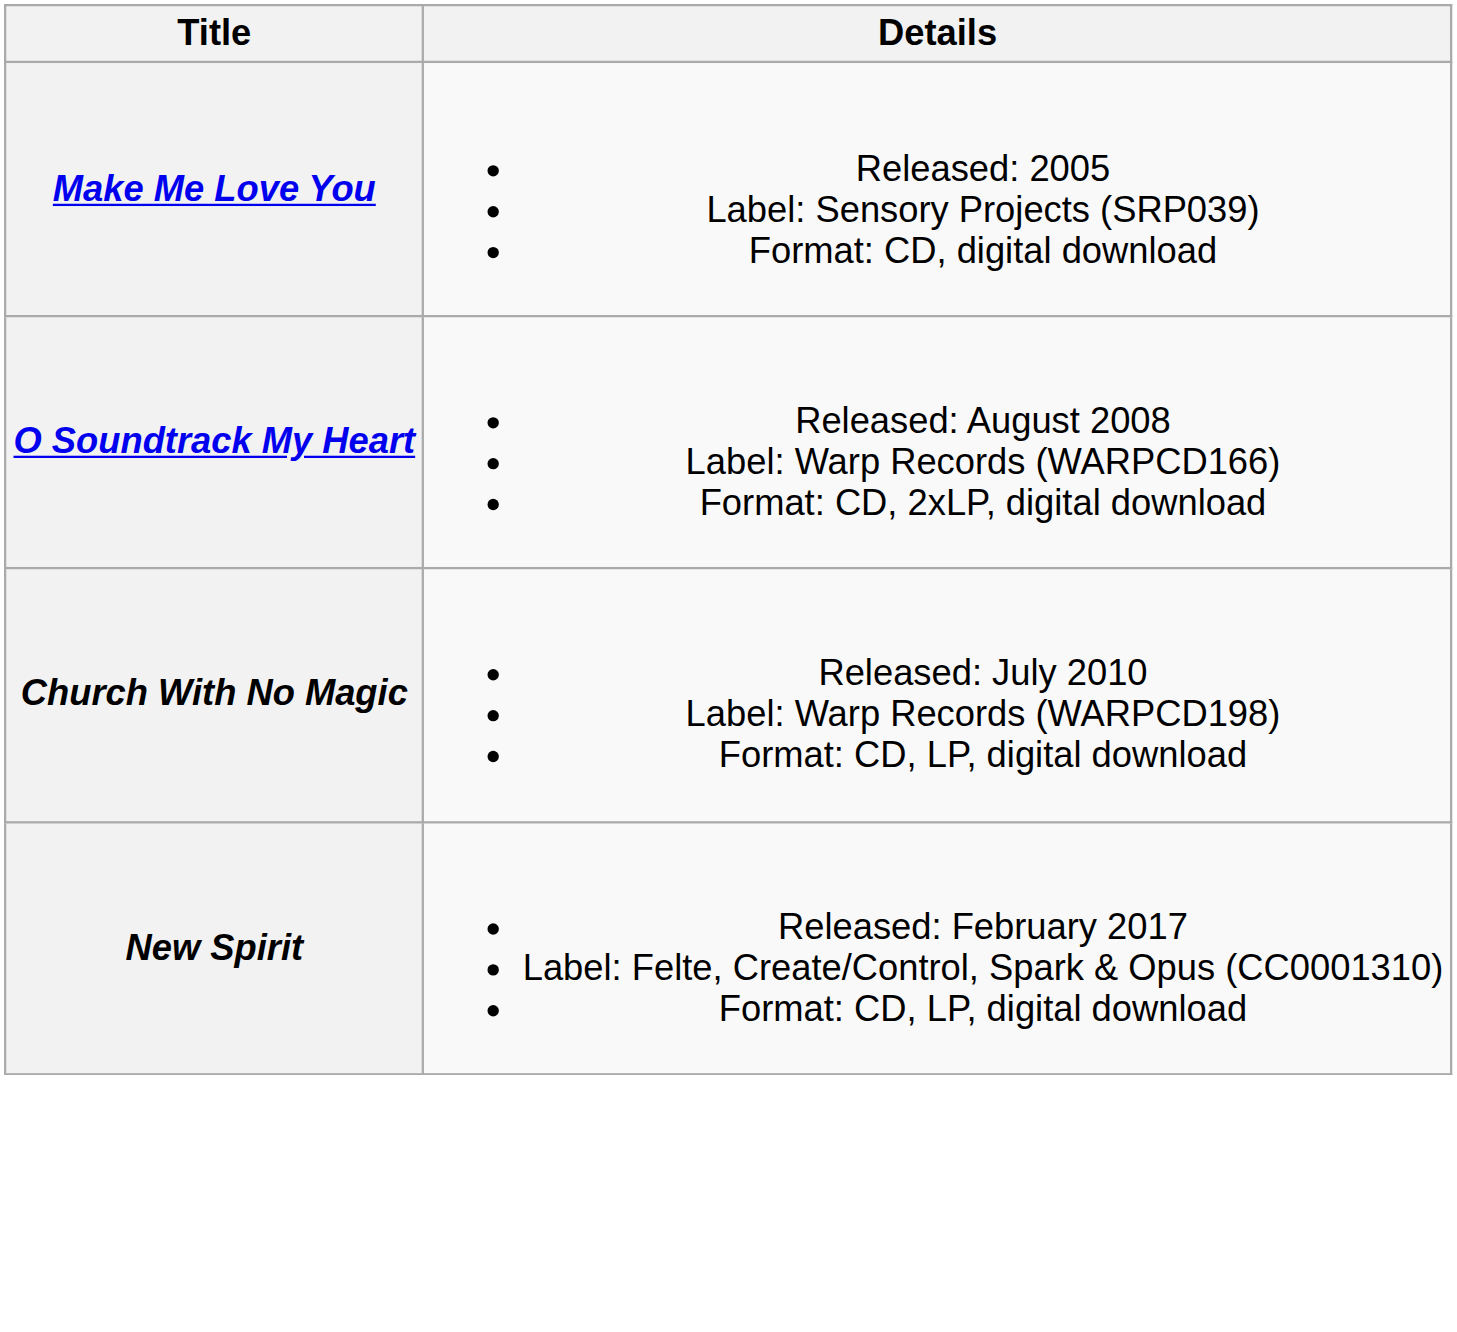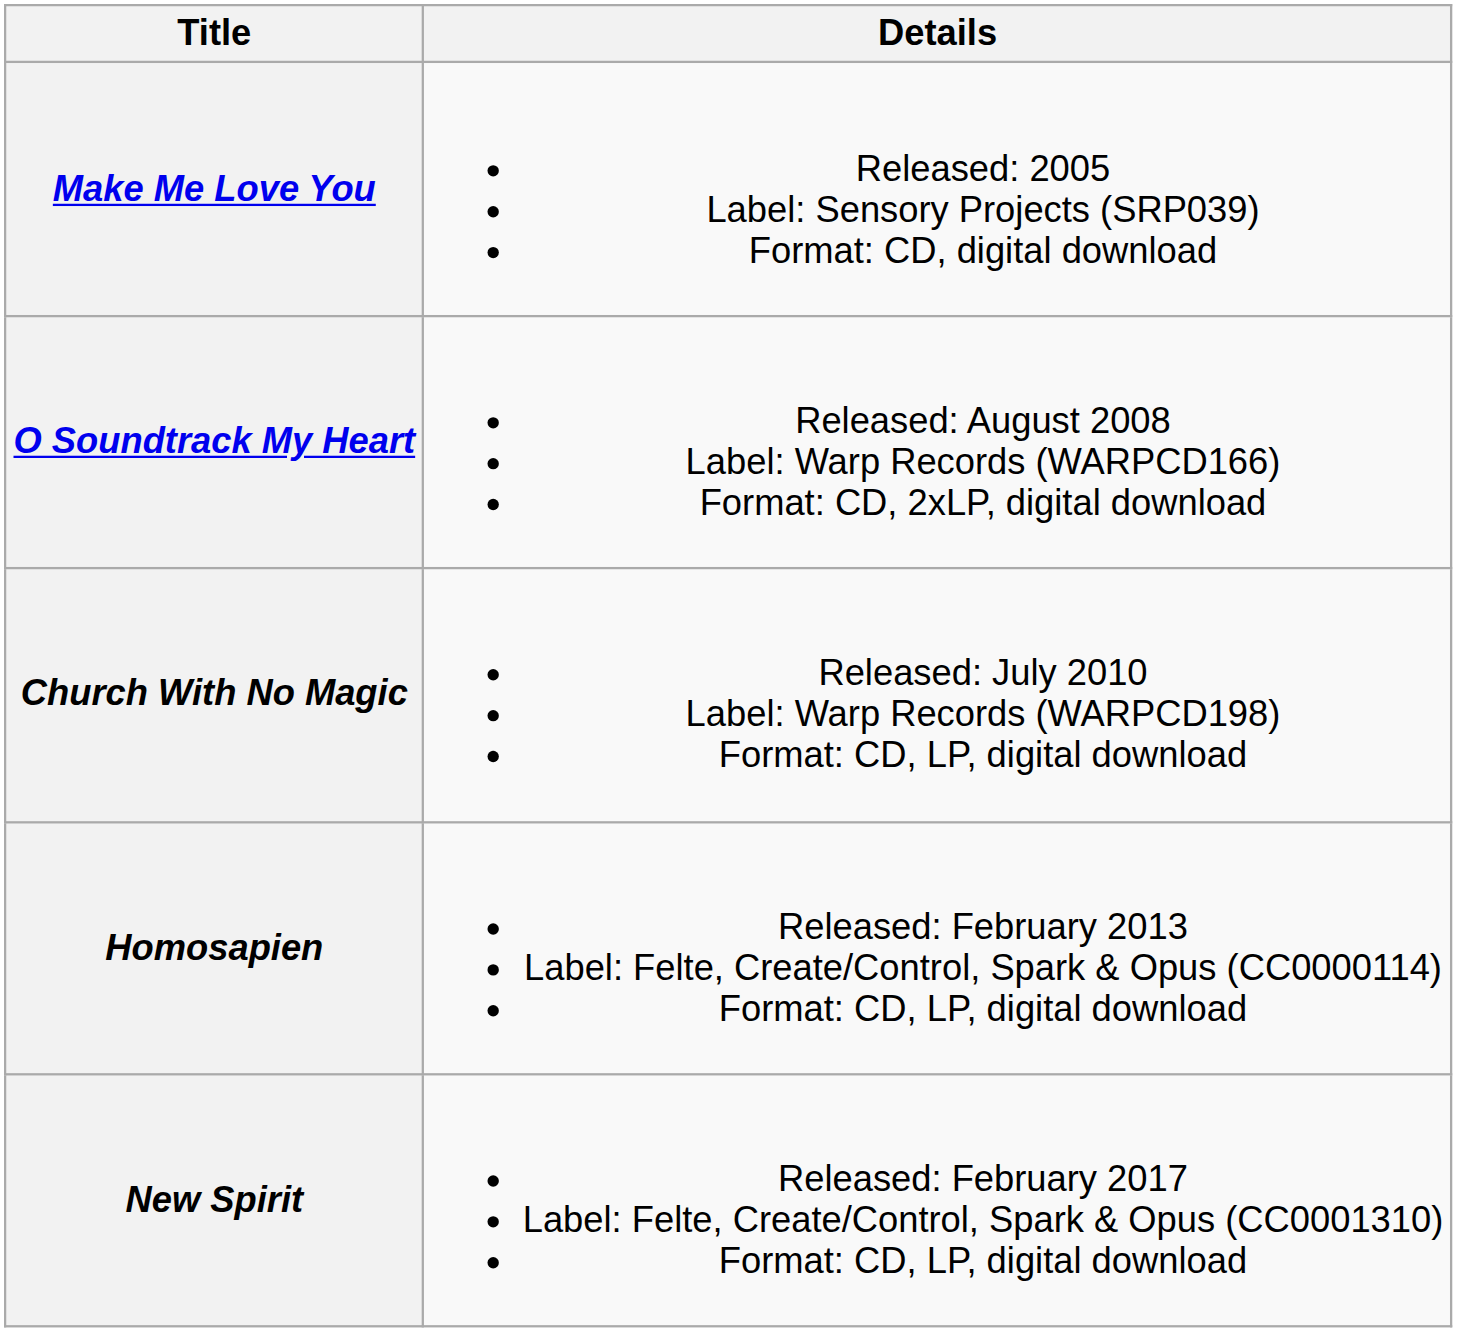 <table class="wikitable plainrowheaders" style="text-align:center;" border="1">
 <tr>
 <th>Title</th>
 <th>Details</th>
 </tr>
 <tr>
 <th scope="row"><em><a href='#'>Make Me Love You</a></em></th>
 <td><br><ul><li>Released: 2005</li><li>Label: Sensory Projects (SRP039)</li><li>Format: CD, digital download</li></ul></td>
 </tr>
 <tr>
 <th scope="row"><em><a href='#'>O Soundtrack My Heart</a></em></th>
 <td><br><ul><li>Released: August 2008</li><li>Label: Warp Records (WARPCD166)</li><li>Format: CD, 2xLP, digital download</li></ul></td>
 </tr>
 <tr>
 <th scope="row"><em>Church With No Magic</em></th>
 <td><br><ul><li>Released: July 2010</li><li>Label: Warp Records (WARPCD198)</li><li>Format: CD, LP, digital download</li></ul></td>
 </tr>
 <tr>
+<th scope="row"><em>Homosapien</em></th>
+<td><br><ul><li>Released: February 2013</li><li>Label: Felte, Create/Control, Spark & Opus (CC0000114)</li><li>Format: CD, LP, digital download</li></ul></td>
+</tr>
+<tr>
 <th scope="row"><em>New Spirit</em></th>
 <td><br><ul><li>Released: February 2017</li><li>Label: Felte, Create/Control, Spark & Opus (CC0001310)</li><li>Format: CD, LP, digital download</li></ul></td>
 </tr>
 </table>
